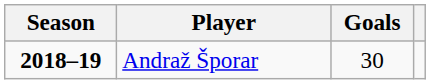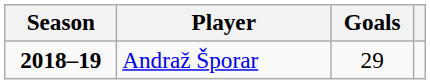 <table class="wikitable">
 <tr>
 <th style="width:70px;">Season</th>
 <th style="width:140px;">Player</th>
 <th style="width:50px;">Goals</th>
 <th></th>
 </tr>
 <tr>
 <td style="text-align:center;"><strong>2018–19</strong></td>
 <td> <a href='#'>Andraž Šporar</a></td>
-<td style="text-align:center;">30</td>
+<td style="text-align:center;">29</td>
 <td></td>
 </tr>
 </table>
